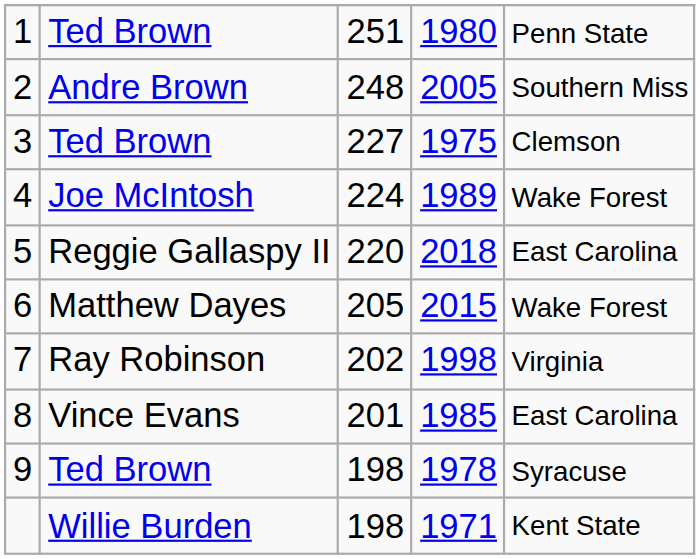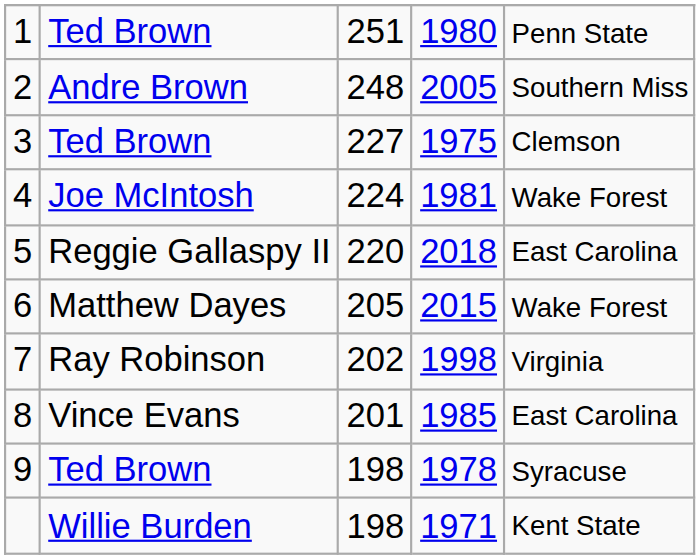 <table class="wikitable">
 <tr>
 </tr>
 <tr>
 <td>1</td>
 <td><a href='#'>Ted Brown</a></td>
 <td>251</td>
 <td><a href='#'>1980</a></td>
 <td style="font-size:80%;">Penn State</td>
 </tr>
 <tr>
 <td>2</td>
 <td><a href='#'>Andre Brown</a></td>
 <td>248</td>
 <td><a href='#'>2005</a></td>
 <td style="font-size:80%;">Southern Miss</td>
 </tr>
 <tr>
 <td>3</td>
 <td><a href='#'>Ted Brown</a></td>
 <td>227</td>
 <td><a href='#'>1975</a></td>
 <td style="font-size:80%;">Clemson</td>
 </tr>
 <tr>
 <td>4</td>
 <td><a href='#'>Joe McIntosh</a></td>
 <td>224</td>
-<td><a href='#'>1989</a></td>
+<td><a href='#'>1981</a></td>
 <td style="font-size:80%;">Wake Forest</td>
 </tr>
 <tr>
 <td>5</td>
 <td>Reggie Gallaspy II</td>
 <td>220</td>
 <td><a href='#'>2018</a></td>
 <td style="font-size:80%;">East Carolina</td>
 </tr>
 <tr>
 <td>6</td>
 <td>Matthew Dayes</td>
 <td>205</td>
 <td><a href='#'>2015</a></td>
 <td style="font-size:80%;">Wake Forest</td>
 </tr>
 <tr>
 <td>7</td>
 <td>Ray Robinson</td>
 <td>202</td>
 <td><a href='#'>1998</a></td>
 <td style="font-size:80%;">Virginia</td>
 </tr>
 <tr>
 <td>8</td>
 <td>Vince Evans</td>
 <td>201</td>
 <td><a href='#'>1985</a></td>
 <td style="font-size:80%;">East Carolina</td>
 </tr>
 <tr>
 <td>9</td>
 <td><a href='#'>Ted Brown</a></td>
 <td>198</td>
 <td><a href='#'>1978</a></td>
 <td style="font-size:80%;">Syracuse</td>
 </tr>
 <tr>
 <td></td>
 <td><a href='#'>Willie Burden</a></td>
 <td>198</td>
 <td><a href='#'>1971</a></td>
 <td style="font-size:80%;">Kent State</td>
 </tr>
 </table>
